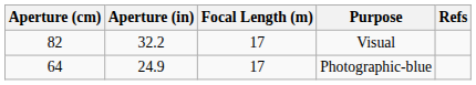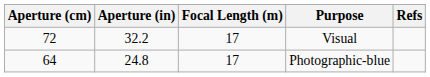 <table class="wikitable floatright" style="text-align: center; font-size: 0.9em; margin-right: 12px;">
 <tr>
 <th>Aperture (cm)</th>
 <th>Aperture (in)</th>
 <th>Focal Length (m)</th>
 <th>Purpose</th>
 <th>Refs</th>
 </tr>
 <tr>
-<td>82</td>
+<td>72</td>
 <td>32.2</td>
 <td>17</td>
 <td>Visual</td>
 <td></td>
 </tr>
 <tr>
 <td>64</td>
-<td>24.9</td>
+<td>24.8</td>
 <td>17</td>
 <td>Photographic-blue</td>
 <td></td>
 </tr>
 </table>
